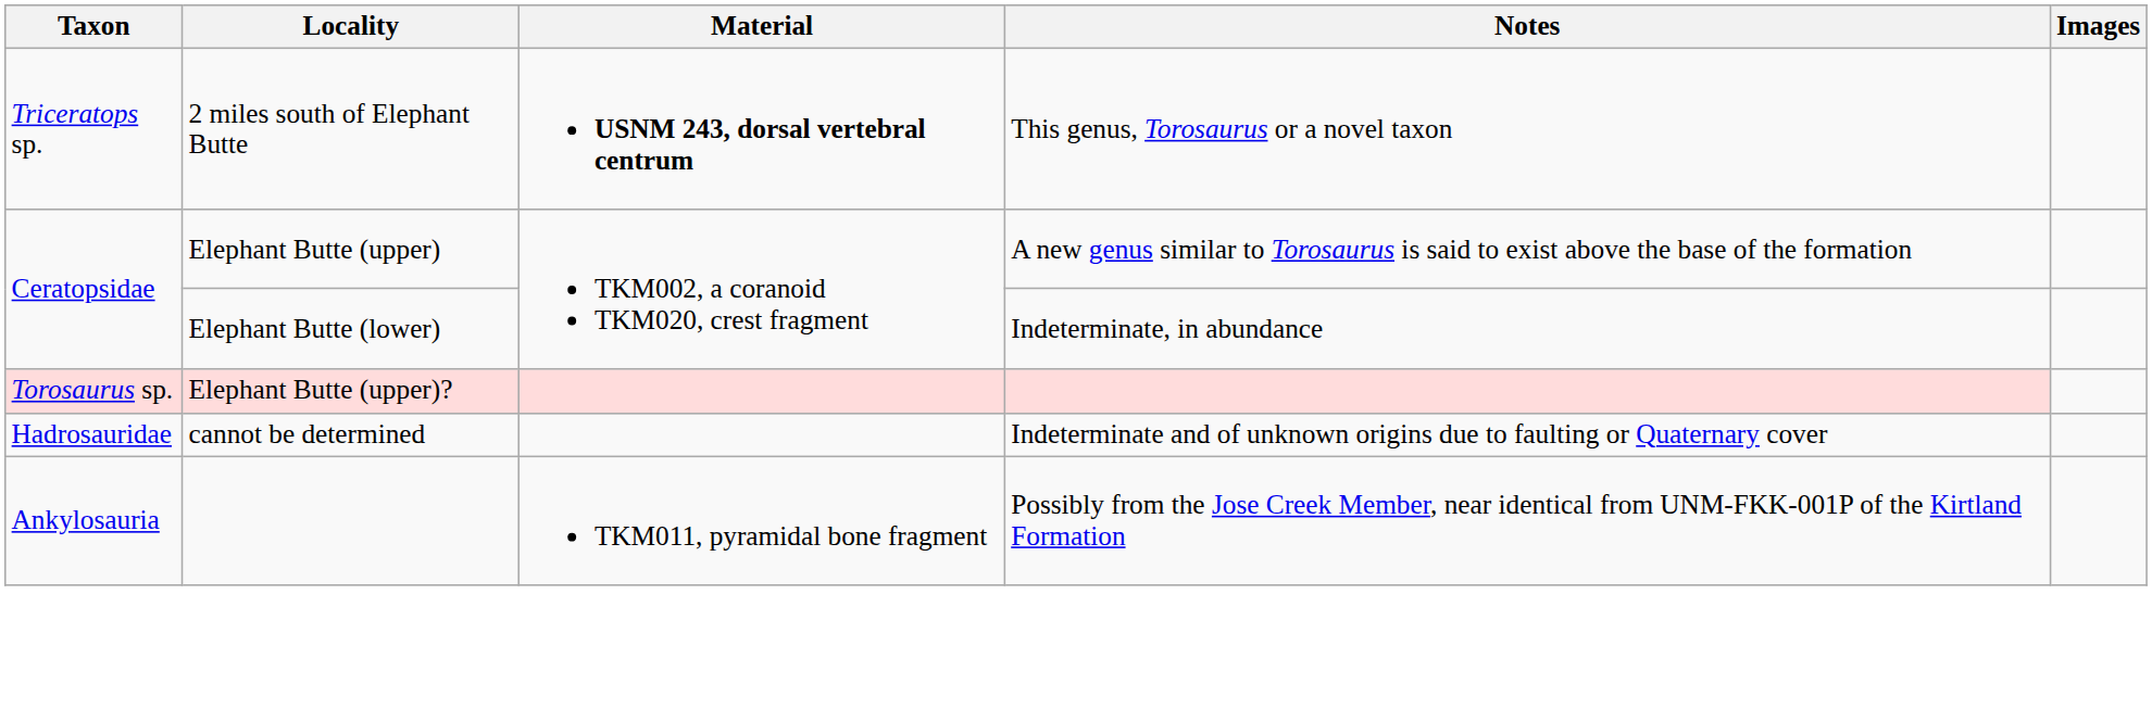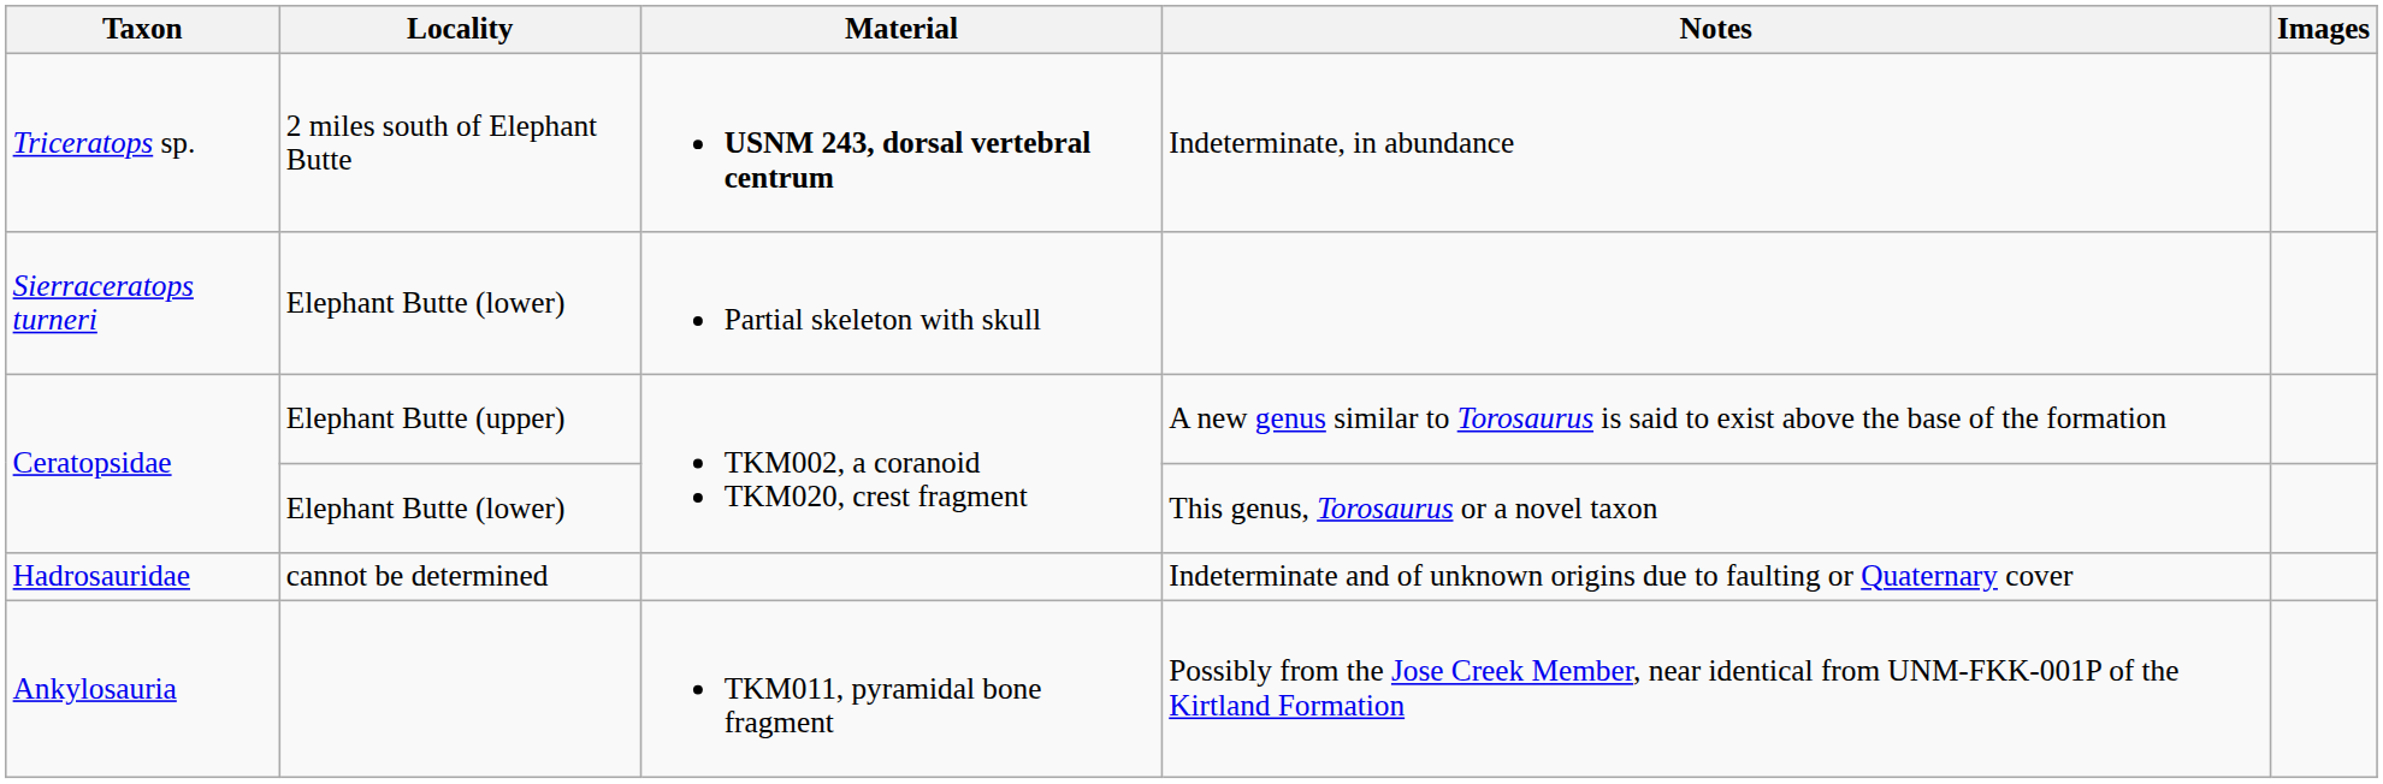 <table class="wikitable">
 <tr>
 <th>Taxon</th>
 <th>Locality</th>
 <th>Material</th>
 <th>Notes</th>
 <th>Images</th>
 </tr>
 <tr>
 <td><em><a href='#'>Triceratops</a></em> sp.</td>
 <td>2 miles south of Elephant Butte</td>
 <td><strong><br><ul><li>USNM 243, dorsal vertebral centrum</li></ul></strong></td>
-<td>This genus, <em><a href='#'>Torosaurus</a></em> or a novel taxon</td>
+<td>Indeterminate, in abundance</td>
+<td></td>
+</tr>
+<tr>
+<td><em><a href='#'>Sierraceratops turneri</a></em></td>
+<td>Elephant Butte (lower)</td>
+<td><br><ul><li>Partial skeleton with skull</li></ul></td>
+<td></td>
 <td></td>
 </tr>
 <tr>
 <td rowspan="2"><a href='#'>Ceratopsidae</a></td>
 <td>Elephant Butte (upper)</td>
 <td rowspan="2"><br><ul><li>TKM002, a coranoid</li><li>TKM020, crest fragment</li></ul></td>
 <td>A new <a href='#'>genus</a> similar to <em><a href='#'>Torosaurus</a></em> is said to exist above the base of the formation</td>
 <td></td>
 </tr>
 <tr>
 <td>Elephant Butte (lower)</td>
-<td>Indeterminate, in abundance</td>
-<td></td>
-</tr>
-<tr>
-<td style="background:#ffdcdc;"><em><a href='#'>Torosaurus</a></em> sp.</td>
-<td style="background:#ffdcdc;">Elephant Butte (upper)?</td>
-<td style="background:#ffdcdc;"></td>
-<td style="background:#ffdcdc;"></td>
+<td>This genus, <em><a href='#'>Torosaurus</a></em> or a novel taxon</td>
 <td></td>
 </tr>
 <tr>
 <td><a href='#'>Hadrosauridae</a></td>
 <td>cannot be determined</td>
 <td></td>
 <td>Indeterminate and of unknown origins due to faulting or <a href='#'>Quaternary</a> cover</td>
 <td></td>
 </tr>
 <tr>
 <td><a href='#'>Ankylosauria</a></td>
 <td></td>
 <td><br><ul><li>TKM011, pyramidal bone fragment</li></ul></td>
 <td>Possibly from the <a href='#'>Jose Creek Member</a>, near identical from UNM-FKK-001P of the <a href='#'>Kirtland Formation</a></td>
 <td></td>
 </tr>
 </table>
